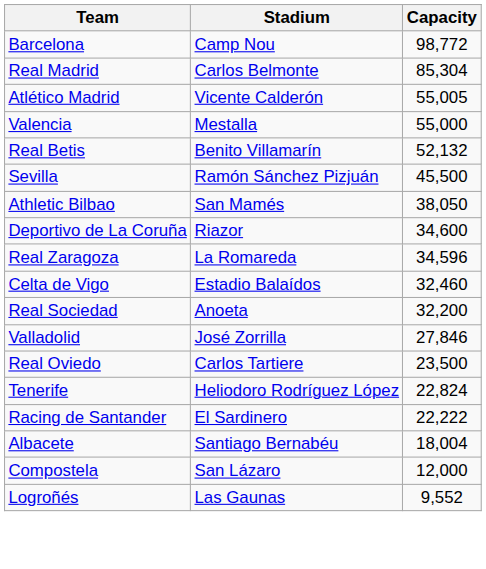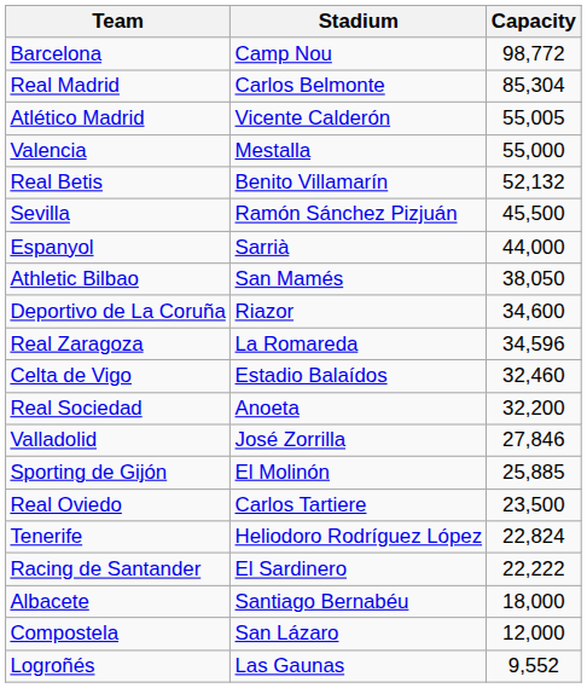 <table class="wikitable sortable">
 <tr>
 <th>Team</th>
 <th>Stadium</th>
 <th>Capacity</th>
 </tr>
 <tr>
 <td><a href='#'>Barcelona</a></td>
 <td><a href='#'>Camp Nou</a></td>
 <td align="center">98,772</td>
 </tr>
 <tr>
 <td><a href='#'>Real Madrid</a></td>
 <td><a href='#'>Carlos Belmonte</a></td>
 <td align="center">85,304</td>
 </tr>
 <tr>
 <td><a href='#'>Atlético Madrid</a></td>
 <td><a href='#'>Vicente Calderón</a></td>
 <td align="center">55,005</td>
 </tr>
 <tr>
 <td><a href='#'>Valencia</a></td>
 <td><a href='#'>Mestalla</a></td>
 <td align="center">55,000</td>
 </tr>
 <tr>
 <td><a href='#'>Real Betis</a></td>
 <td><a href='#'>Benito Villamarín</a></td>
 <td align="center">52,132</td>
 </tr>
 <tr>
 <td><a href='#'>Sevilla</a></td>
 <td><a href='#'>Ramón Sánchez Pizjuán</a></td>
 <td align="center">45,500</td>
 </tr>
 <tr>
+<td><a href='#'>Espanyol</a></td>
+<td><a href='#'>Sarrià</a></td>
+<td align="center">44,000</td>
+</tr>
+<tr>
 <td><a href='#'>Athletic Bilbao</a></td>
 <td><a href='#'>San Mamés</a></td>
 <td align="center">38,050</td>
 </tr>
 <tr>
 <td><a href='#'>Deportivo de La Coruña</a></td>
 <td><a href='#'>Riazor</a></td>
 <td align="center">34,600</td>
 </tr>
 <tr>
 <td><a href='#'>Real Zaragoza</a></td>
 <td><a href='#'>La Romareda</a></td>
 <td align="center">34,596</td>
 </tr>
 <tr>
 <td><a href='#'>Celta de Vigo</a></td>
 <td><a href='#'>Estadio Balaídos</a></td>
 <td align="center">32,460</td>
 </tr>
 <tr>
 <td><a href='#'>Real Sociedad</a></td>
 <td><a href='#'>Anoeta</a></td>
 <td align="center">32,200</td>
 </tr>
 <tr>
 <td><a href='#'>Valladolid</a></td>
 <td><a href='#'>José Zorrilla</a></td>
 <td align="center">27,846</td>
 </tr>
 <tr>
+<td><a href='#'>Sporting de Gijón</a></td>
+<td><a href='#'>El Molinón</a></td>
+<td align="center">25,885</td>
+</tr>
+<tr>
 <td><a href='#'>Real Oviedo</a></td>
 <td><a href='#'>Carlos Tartiere</a></td>
 <td align="center">23,500</td>
 </tr>
 <tr>
 <td><a href='#'>Tenerife</a></td>
 <td><a href='#'>Heliodoro Rodríguez López</a></td>
 <td align="center">22,824</td>
 </tr>
 <tr>
 <td><a href='#'>Racing de Santander</a></td>
 <td><a href='#'>El Sardinero</a></td>
 <td align="center">22,222</td>
 </tr>
 <tr>
 <td><a href='#'>Albacete</a></td>
 <td><a href='#'>Santiago Bernabéu</a></td>
-<td align="center">18,004</td>
+<td align="center">18,000</td>
 </tr>
 <tr>
 <td><a href='#'>Compostela</a></td>
 <td><a href='#'>San Lázaro</a></td>
 <td align="center">12,000</td>
 </tr>
 <tr>
 <td><a href='#'>Logroñés</a></td>
 <td><a href='#'>Las Gaunas</a></td>
 <td align="center">9,552</td>
 </tr>
 </table>
